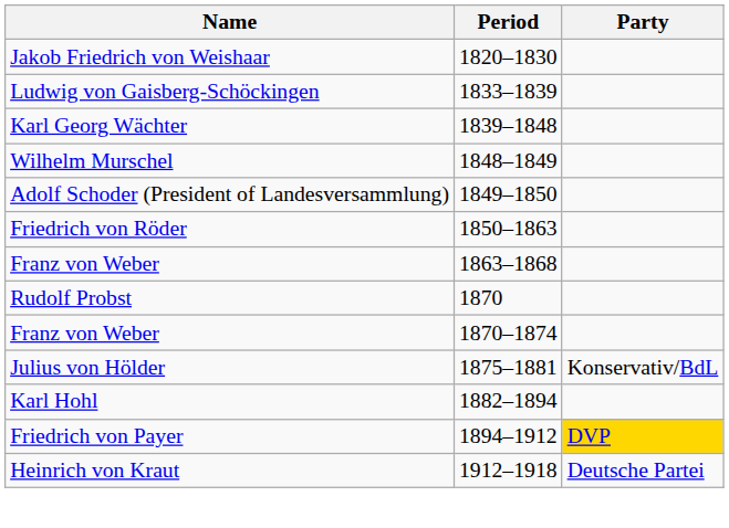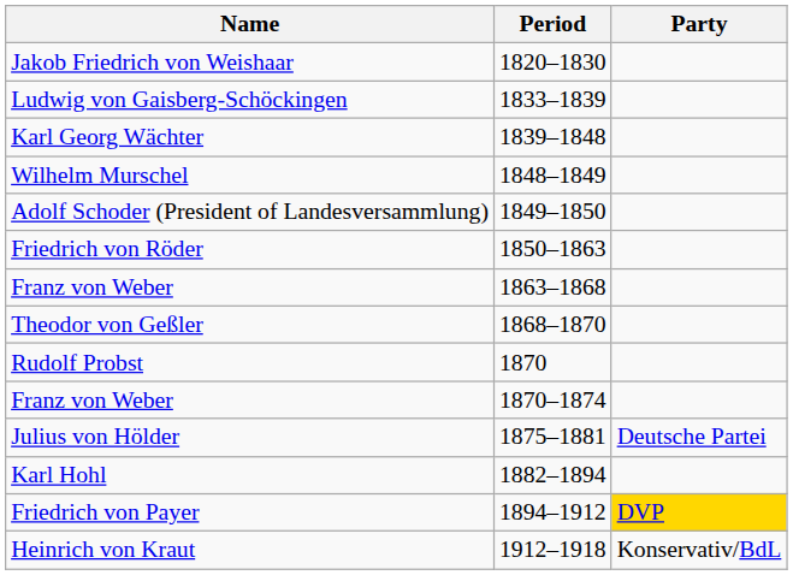 <table class="wikitable">
 <tr>
 <th>Name</th>
 <th>Period</th>
 <th>Party</th>
 </tr>
 <tr>
 <td><a href='#'>Jakob Friedrich von Weishaar</a></td>
 <td>1820–1830</td>
 <td></td>
 </tr>
 <tr>
 <td><a href='#'>Ludwig von Gaisberg-Schöckingen</a></td>
 <td>1833–1839</td>
 </tr>
 <tr>
 <td><a href='#'>Karl Georg Wächter</a></td>
 <td>1839–1848</td>
 <td></td>
 </tr>
 <tr>
 <td><a href='#'>Wilhelm Murschel</a></td>
 <td>1848–1849</td>
 <td></td>
 </tr>
 <tr>
 <td><a href='#'>Adolf Schoder</a> (President of Landesversammlung)</td>
 <td>1849–1850</td>
 <td></td>
 </tr>
 <tr>
 <td><a href='#'>Friedrich von Röder</a></td>
 <td>1850–1863</td>
 <td></td>
 </tr>
 <tr>
 <td><a href='#'>Franz von Weber</a></td>
 <td>1863–1868</td>
 <td></td>
 </tr>
 <tr>
+<td><a href='#'>Theodor von Geßler</a></td>
+<td>1868–1870</td>
+<td></td>
+</tr>
+<tr>
 <td><a href='#'>Rudolf Probst</a></td>
 <td>1870</td>
 <td></td>
 </tr>
 <tr>
 <td><a href='#'>Franz von Weber</a></td>
 <td>1870–1874</td>
 <td></td>
 </tr>
 <tr>
 <td><a href='#'>Julius von Hölder</a></td>
 <td>1875–1881</td>
-<td>Konservativ/<a href='#'>BdL</a></td>
+<td><a href='#'>Deutsche Partei</a></td>
 </tr>
 <tr>
 <td><a href='#'>Karl Hohl</a></td>
 <td>1882–1894</td>
 <td></td>
 </tr>
 <tr>
 <td><a href='#'>Friedrich von Payer</a></td>
 <td>1894–1912</td>
 <td style="background: gold;"><a href='#'>DVP</a></td>
 </tr>
 <tr>
 <td><a href='#'>Heinrich von Kraut</a></td>
 <td>1912–1918</td>
-<td><a href='#'>Deutsche Partei</a></td>
+<td>Konservativ/<a href='#'>BdL</a></td>
 </tr>
 </table>
